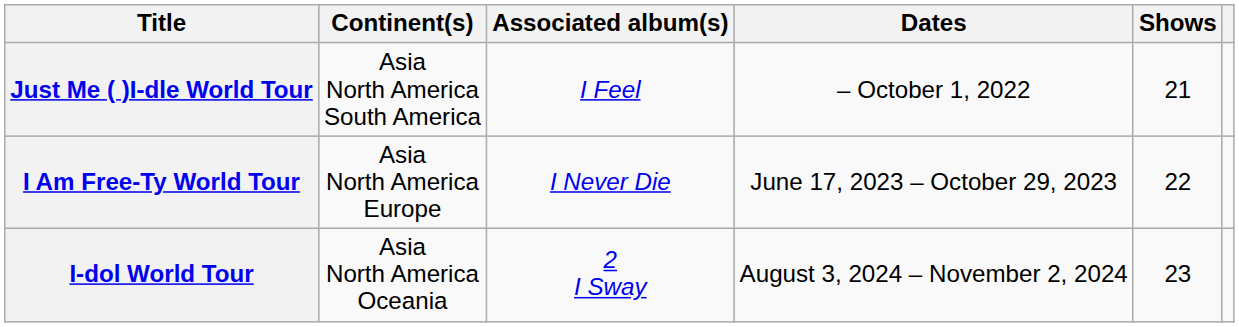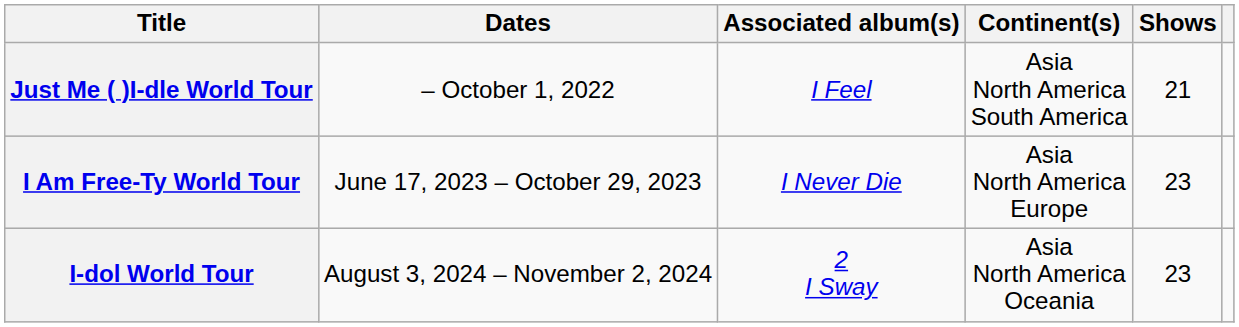 <table class="wikitable plainrowheaders" style="text-align:center;">
 <tr>
 <th scope="col">Title</th>
+<th scope="col">Dates</th>
+<th scope="col">Associated album(s)</th>
 <th scope="col">Continent(s)</th>
-<th scope="col">Associated album(s)</th>
-<th scope="col">Dates</th>
 <th scope="col">Shows</th>
 <th scope="col" class="unsortable"></th>
 </tr>
 <tr>
 <th scope="row"><a href='#'>Just Me ( )I-dle World Tour</a></th>
+<td> – October 1, 2022</td>
+<td><em><a href='#'>I Feel</a></em></td>
 <td>Asia<br>North America<br>South America</td>
-<td><em><a href='#'>I Feel</a></em></td>
-<td> – October 1, 2022</td>
 <td>21</td>
 <td></td>
 </tr>
 <tr>
 <th scope="row"><a href='#'>I Am Free-Ty World Tour</a></th>
+<td>June 17, 2023 – October 29, 2023</td>
+<td><em><a href='#'>I Never Die</a></em></td>
 <td>Asia<br>North America<br>Europe</td>
-<td><em><a href='#'>I Never Die</a></em></td>
-<td>June 17, 2023 – October 29, 2023</td>
-<td>22</td>
+<td>23</td>
 <td></td>
 </tr>
 <tr>
 <th scope="row"><a href='#'>I-dol World Tour</a></th>
+<td>August 3, 2024 – November 2, 2024</td>
+<td><em><a href='#'>2</a></em><br><em><a href='#'>I Sway</a></em></td>
 <td>Asia<br>North America<br>Oceania</td>
-<td><em><a href='#'>2</a></em><br><em><a href='#'>I Sway</a></em></td>
-<td>August 3, 2024 – November 2, 2024</td>
 <td>23</td>
 <td></td>
 </tr>
 </table>
